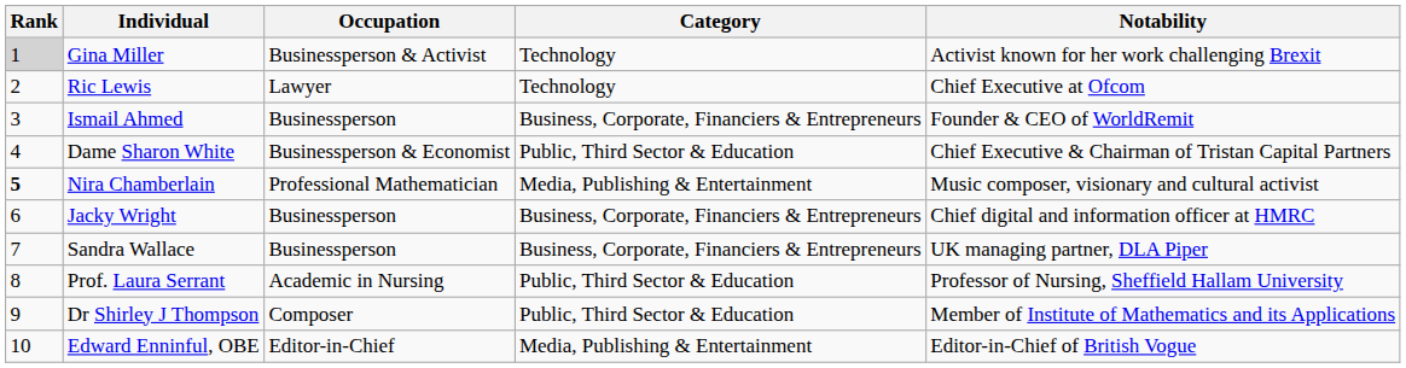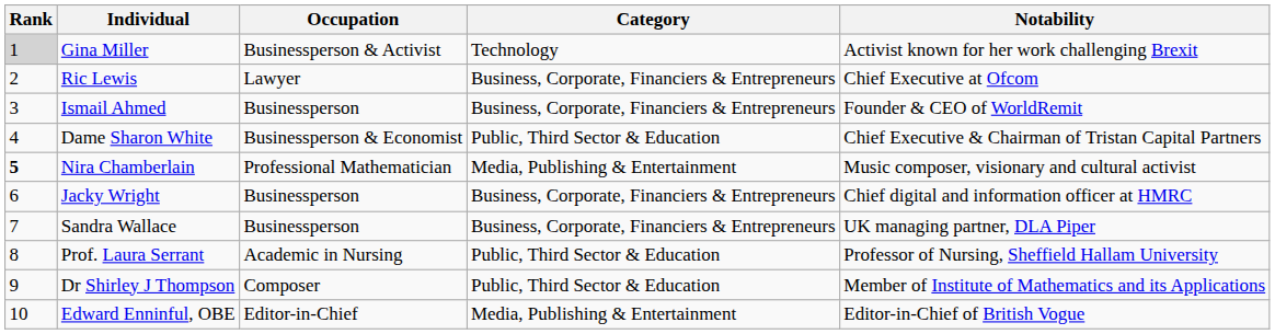 <table class="wikitable sortable">
 <tr>
 <th>Rank</th>
 <th>Individual</th>
 <th>Occupation</th>
 <th>Category</th>
 <th>Notability</th>
 </tr>
 <tr>
 <td style="background: lightgrey;">1</td>
 <td><a href='#'>Gina Miller</a></td>
 <td>Businessperson & Activist</td>
 <td>Technology</td>
 <td>Activist known for her work challenging <a href='#'>Brexit</a></td>
 </tr>
 <tr>
 <td>2</td>
 <td><a href='#'>Ric Lewis</a></td>
 <td>Lawyer</td>
-<td>Technology</td>
+<td>Business, Corporate, Financiers & Entrepreneurs</td>
 <td>Chief Executive at <a href='#'>Ofcom</a></td>
 </tr>
 <tr>
 <td>3</td>
 <td><a href='#'>Ismail Ahmed</a></td>
 <td>Businessperson</td>
 <td>Business, Corporate, Financiers & Entrepreneurs</td>
 <td>Founder & CEO of <a href='#'>WorldRemit</a></td>
 </tr>
 <tr>
 <td>4</td>
 <td>Dame <a href='#'>Sharon White</a></td>
 <td>Businessperson & Economist</td>
 <td>Public, Third Sector & Education</td>
 <td>Chief Executive & Chairman of Tristan Capital Partners</td>
 </tr>
 <tr>
 <td><strong>5</strong></td>
 <td><a href='#'>Nira Chamberlain</a></td>
 <td>Professional Mathematician</td>
 <td>Media, Publishing & Entertainment</td>
 <td>Music composer, visionary and cultural activist</td>
 </tr>
 <tr>
 <td>6</td>
 <td><a href='#'>Jacky Wright</a></td>
 <td>Businessperson</td>
 <td>Business, Corporate, Financiers & Entrepreneurs</td>
 <td>Chief digital and information officer at <a href='#'>HMRC</a></td>
 </tr>
 <tr>
 <td>7</td>
 <td>Sandra Wallace</td>
 <td>Businessperson</td>
 <td>Business, Corporate, Financiers & Entrepreneurs</td>
 <td>UK managing partner, <a href='#'>DLA Piper</a></td>
 </tr>
 <tr>
 <td>8</td>
 <td>Prof. <a href='#'>Laura Serrant</a></td>
 <td>Academic in Nursing</td>
 <td>Public, Third Sector & Education</td>
 <td>Professor of Nursing, <a href='#'>Sheffield Hallam University</a></td>
 </tr>
 <tr>
 <td>9</td>
 <td>Dr <a href='#'>Shirley J Thompson</a></td>
 <td>Composer</td>
 <td>Public, Third Sector & Education</td>
 <td>Member of <a href='#'>Institute of Mathematics and its Applications</a></td>
 </tr>
 <tr>
 <td>10</td>
 <td><a href='#'>Edward Enninful</a>, OBE</td>
 <td>Editor-in-Chief</td>
 <td>Media, Publishing & Entertainment</td>
 <td>Editor-in-Chief of <a href='#'>British Vogue</a></td>
 </tr>
 </table>
